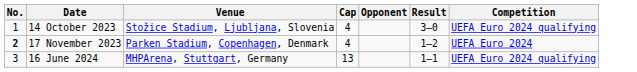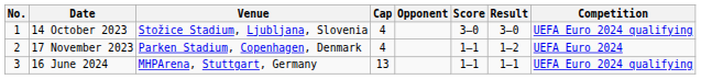 <table class="wikitable sortable">
 <tr>
 <th scope="col">No.</th>
 <th scope="col">Date</th>
 <th scope="col">Venue</th>
 <th scope="col">Cap</th>
 <th scope="col">Opponent</th>
+<th scope="col">Score</th>
 <th scope="col">Result</th>
 <th scope="col">Competition</th>
 </tr>
 <tr>
 <td align="center">1</td>
 <td>14 October 2023</td>
 <td><a href='#'>Stožice Stadium</a>, <a href='#'>Ljubljana</a>, Slovenia</td>
 <td align=center>4</td>
 <td></td>
 <td align=center>3–0</td>
+<td align=center>3–0</td>
 <td><a href='#'>UEFA Euro 2024 qualifying</a></td>
 </tr>
 <tr>
-<td align="center"><strong>2</strong></td>
+<td align="center">2</td>
 <td>17 November 2023</td>
 <td><a href='#'>Parken Stadium</a>, <a href='#'>Copenhagen</a>, Denmark</td>
 <td align="center">4</td>
 <td></td>
+<td align="center">1–1</td>
 <td align="center">1–2</td>
 <td><a href='#'>UEFA Euro 2024</a></td>
 </tr>
 <tr>
 <td align="center">3</td>
 <td>16 June 2024</td>
 <td><a href='#'>MHPArena</a>, <a href='#'>Stuttgart</a>, Germany</td>
 <td align="center">13</td>
 <td></td>
 <td align="center">1–1</td>
+<td align="center">1–1</td>
 <td><a href='#'>UEFA Euro 2024 qualifying</a></td>
 </tr>
 </table>
